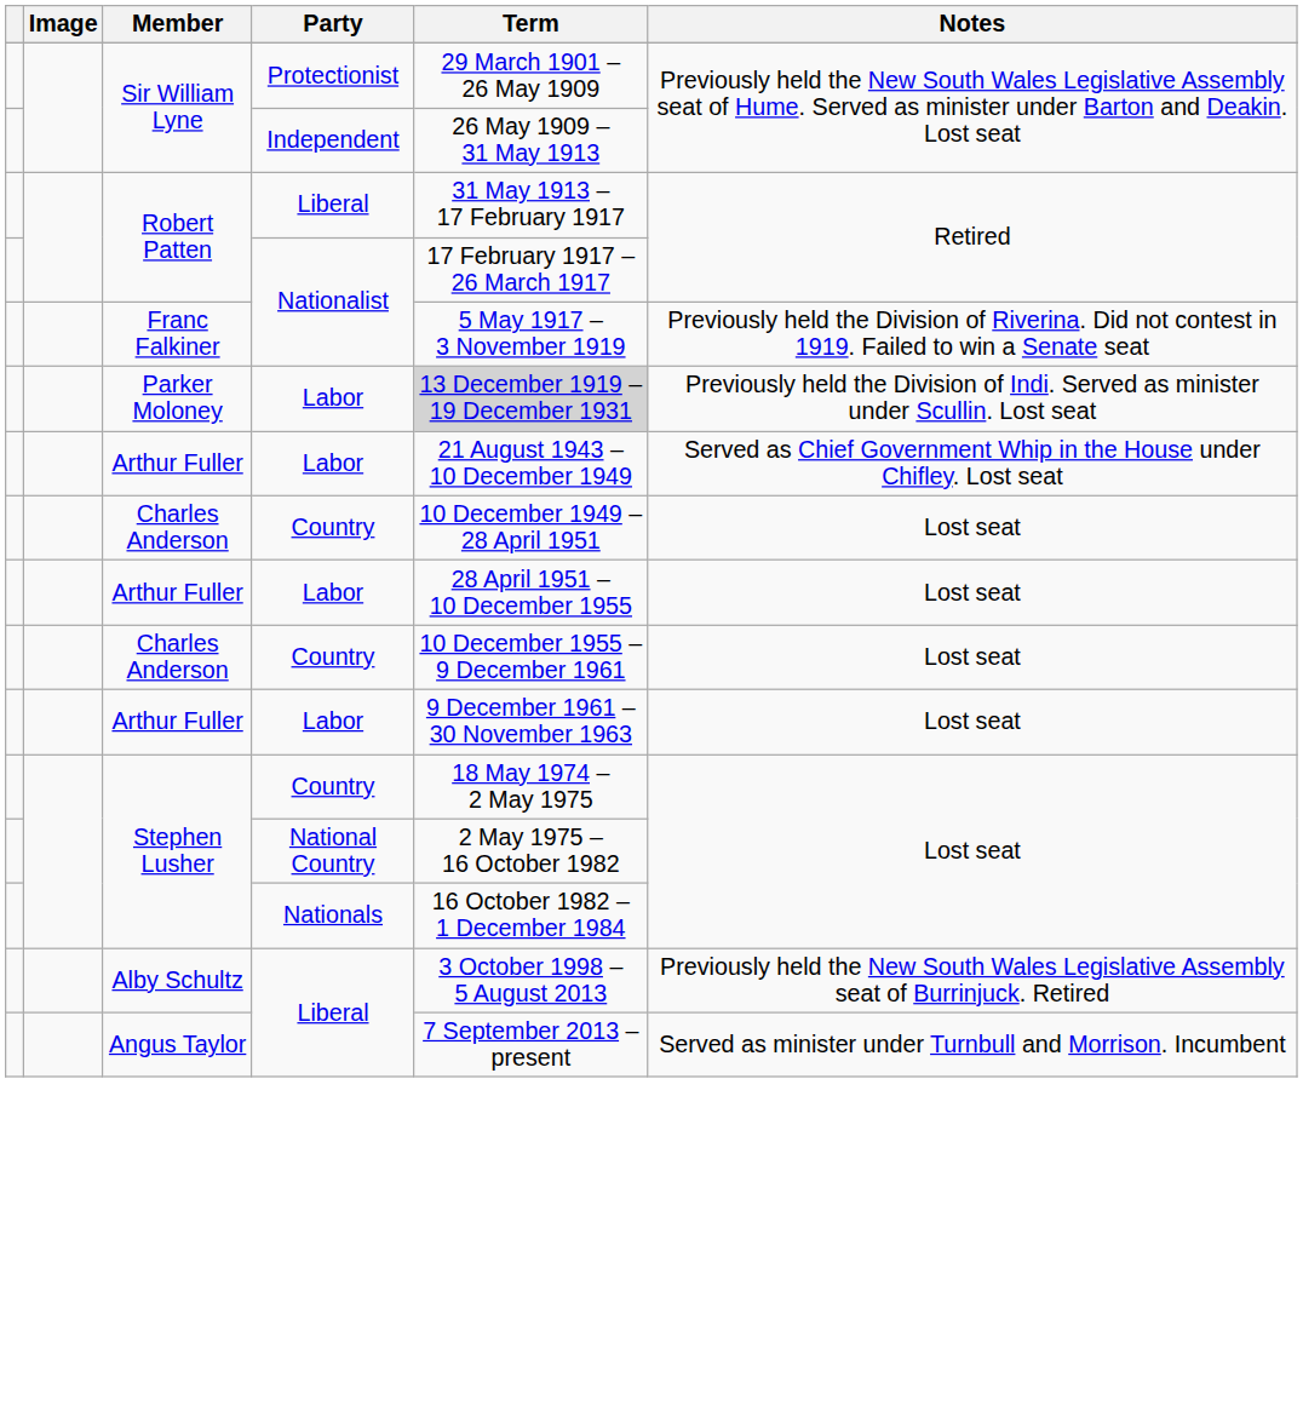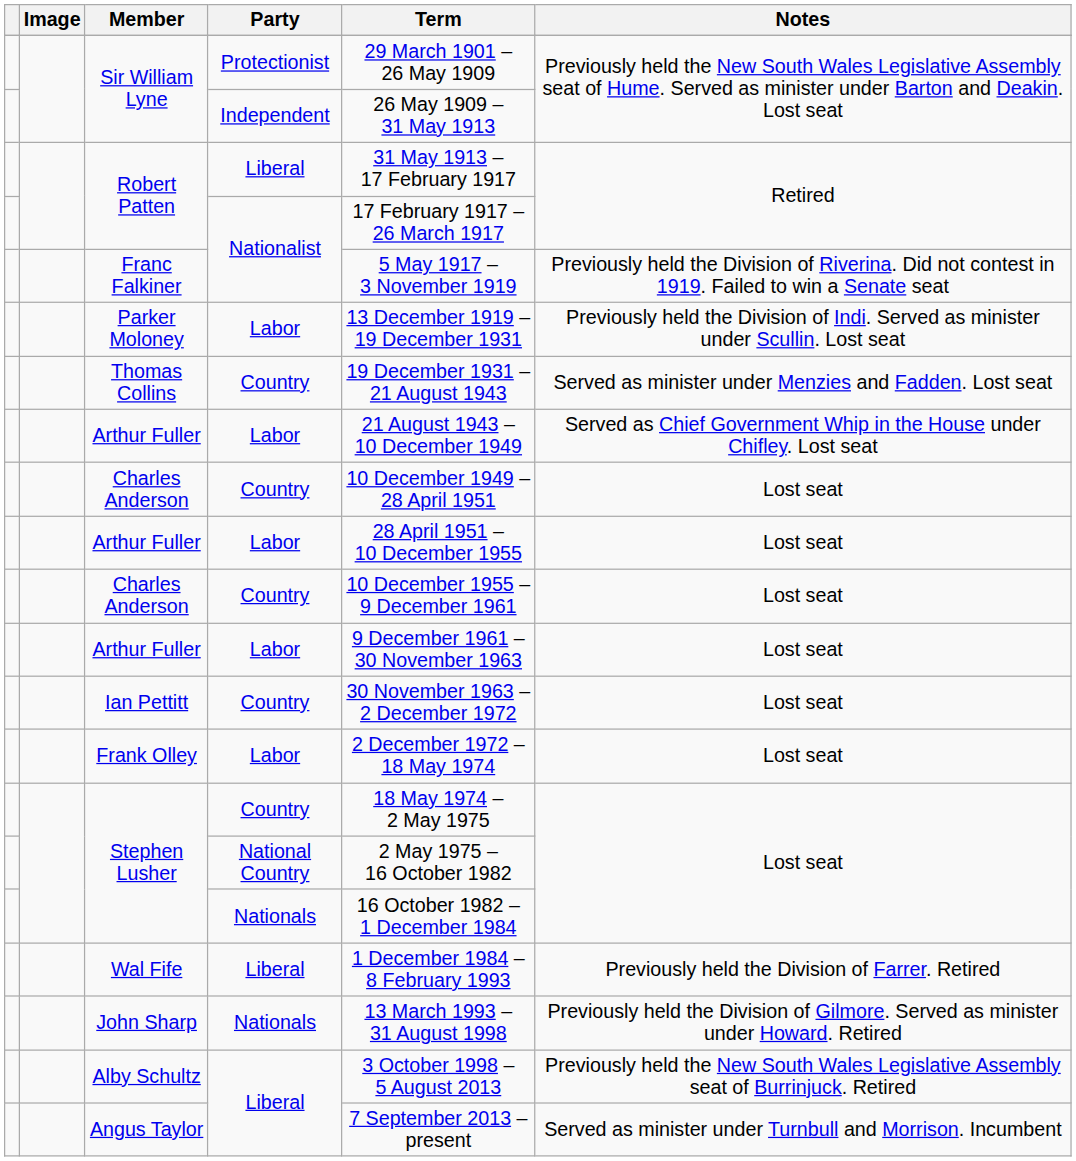 <table class=wikitable style="text-align:center">
 <tr>
 <th></th>
 <th>Image</th>
 <th>Member</th>
 <th>Party</th>
 <th>Term</th>
 <th>Notes</th>
 </tr>
 <tr>
 </tr>
 <tr>
 <td> </td>
 <td rowspan=2></td>
 <td rowspan=2><a href='#'>Sir William Lyne</a><br></td>
 <td><a href='#'>Protectionist</a></td>
 <td nowrap><a href='#'>29 March 1901</a> –<br>26 May 1909</td>
 <td rowspan=2>Previously held the <a href='#'>New South Wales Legislative Assembly</a> seat of <a href='#'>Hume</a>. Served as minister under <a href='#'>Barton</a> and <a href='#'>Deakin</a>. Lost seat</td>
 </tr>
 <tr>
 <td> </td>
 <td nowrap><a href='#'>Independent</a></td>
 <td nowrap>26 May 1909 –<br><a href='#'>31 May 1913</a></td>
 </tr>
 <tr>
 <td> </td>
 <td rowspan=2></td>
 <td rowspan=2><a href='#'>Robert Patten</a><br></td>
 <td><a href='#'>Liberal</a></td>
 <td nowrap><a href='#'>31 May 1913</a> –<br>17 February 1917</td>
 <td rowspan=2>Retired</td>
 </tr>
 <tr>
 <td> </td>
 <td rowspan="2"><a href='#'>Nationalist</a></td>
 <td nowrap>17 February 1917 –<br><a href='#'>26 March 1917</a></td>
 </tr>
 <tr>
 <td> </td>
 <td></td>
 <td><a href='#'>Franc Falkiner</a><br></td>
 <td nowrap><a href='#'>5 May 1917</a> –<br><a href='#'>3 November 1919</a></td>
 <td>Previously held the Division of <a href='#'>Riverina</a>. Did not contest in <a href='#'>1919</a>. Failed to win a <a href='#'>Senate</a> seat</td>
 </tr>
 <tr>
 <td> </td>
 <td></td>
 <td><a href='#'>Parker Moloney</a><br></td>
 <td><a href='#'>Labor</a></td>
-<td nowrap style="background: lightgrey;"><a href='#'>13 December 1919</a> –<br><a href='#'>19 December 1931</a></td>
+<td nowrap><a href='#'>13 December 1919</a> –<br><a href='#'>19 December 1931</a></td>
 <td>Previously held the Division of <a href='#'>Indi</a>. Served as minister under <a href='#'>Scullin</a>. Lost seat</td>
+</tr>
+<tr>
+<td> </td>
+<td></td>
+<td><a href='#'>Thomas Collins</a><br></td>
+<td><a href='#'>Country</a></td>
+<td nowrap><a href='#'>19 December 1931</a> –<br><a href='#'>21 August 1943</a></td>
+<td>Served as minister under <a href='#'>Menzies</a> and <a href='#'>Fadden</a>. Lost seat</td>
 </tr>
 <tr>
 <td> </td>
 <td></td>
 <td><a href='#'>Arthur Fuller</a><br></td>
 <td><a href='#'>Labor</a></td>
 <td nowrap><a href='#'>21 August 1943</a> –<br><a href='#'>10 December 1949</a></td>
 <td>Served as <a href='#'>Chief Government Whip in the House</a> under <a href='#'>Chifley</a>. Lost seat</td>
 </tr>
 <tr>
 <td> </td>
 <td></td>
 <td><a href='#'>Charles Anderson</a><br></td>
 <td><a href='#'>Country</a></td>
 <td nowrap><a href='#'>10 December 1949</a> –<br><a href='#'>28 April 1951</a></td>
 <td>Lost seat</td>
 </tr>
 <tr>
 <td> </td>
 <td></td>
 <td><a href='#'>Arthur Fuller</a><br></td>
 <td><a href='#'>Labor</a></td>
 <td nowrap><a href='#'>28 April 1951</a> –<br><a href='#'>10 December 1955</a></td>
 <td>Lost seat</td>
 </tr>
 <tr>
 <td> </td>
 <td></td>
 <td><a href='#'>Charles Anderson</a><br></td>
 <td><a href='#'>Country</a></td>
 <td nowrap><a href='#'>10 December 1955</a> –<br><a href='#'>9 December 1961</a></td>
 <td>Lost seat</td>
 </tr>
 <tr>
 <td> </td>
 <td></td>
 <td><a href='#'>Arthur Fuller</a><br></td>
 <td><a href='#'>Labor</a></td>
 <td nowrap><a href='#'>9 December 1961</a> –<br><a href='#'>30 November 1963</a></td>
 <td>Lost seat</td>
 </tr>
 <tr>
 <td> </td>
+<td></td>
+<td><a href='#'>Ian Pettitt</a><br></td>
+<td><a href='#'>Country</a></td>
+<td nowrap><a href='#'>30 November 1963</a> –<br><a href='#'>2 December 1972</a></td>
+<td>Lost seat</td>
+</tr>
+<tr>
+<td> </td>
+<td></td>
+<td><a href='#'>Frank Olley</a><br></td>
+<td><a href='#'>Labor</a></td>
+<td nowrap><a href='#'>2 December 1972</a> –<br><a href='#'>18 May 1974</a></td>
+<td>Lost seat</td>
+</tr>
+<tr>
+<td> </td>
 <td rowspan=3></td>
 <td rowspan=3><a href='#'>Stephen Lusher</a><br></td>
 <td><a href='#'>Country</a></td>
 <td nowrap><a href='#'>18 May 1974</a> –<br>2 May 1975</td>
 <td rowspan=3>Lost seat</td>
 </tr>
 <tr>
 <td> </td>
 <td><a href='#'>National Country</a></td>
 <td nowrap>2 May 1975 –<br>16 October 1982</td>
 </tr>
 <tr>
 <td> </td>
 <td><a href='#'>Nationals</a></td>
 <td nowrap>16 October 1982 –<br><a href='#'>1 December 1984</a></td>
 </tr>
 <tr>
 <td> </td>
 <td></td>
+<td><a href='#'>Wal Fife</a><br></td>
+<td><a href='#'>Liberal</a></td>
+<td nowrap><a href='#'>1 December 1984</a> –<br><a href='#'>8 February 1993</a></td>
+<td>Previously held the Division of <a href='#'>Farrer</a>. Retired</td>
+</tr>
+<tr>
+<td> </td>
+<td></td>
+<td><a href='#'>John Sharp</a><br></td>
+<td><a href='#'>Nationals</a></td>
+<td nowrap><a href='#'>13 March 1993</a> –<br><a href='#'>31 August 1998</a></td>
+<td>Previously held the Division of <a href='#'>Gilmore</a>. Served as minister under <a href='#'>Howard</a>. Retired</td>
+</tr>
+<tr>
+<td> </td>
+<td></td>
 <td><a href='#'>Alby Schultz</a><br></td>
 <td rowspan="2"><a href='#'>Liberal</a></td>
 <td nowrap><a href='#'>3 October 1998</a> –<br><a href='#'>5 August 2013</a></td>
 <td>Previously held the <a href='#'>New South Wales Legislative Assembly</a> seat of <a href='#'>Burrinjuck</a>. Retired</td>
 </tr>
 <tr>
 <td> </td>
 <td></td>
 <td><a href='#'>Angus Taylor</a><br></td>
 <td nowrap><a href='#'>7 September 2013</a> –<br>present</td>
 <td>Served as minister under <a href='#'>Turnbull</a> and <a href='#'>Morrison</a>. Incumbent</td>
 </tr>
 </table>
